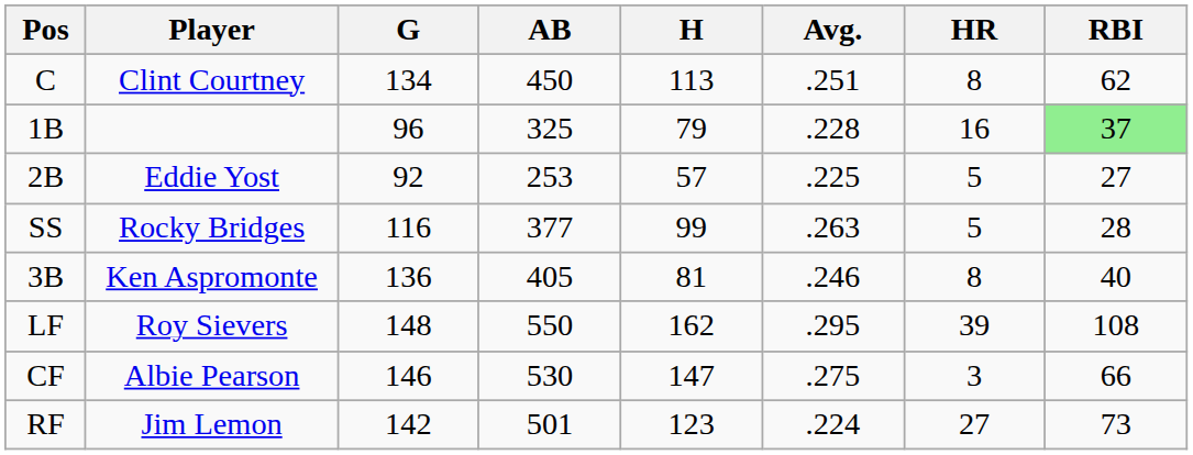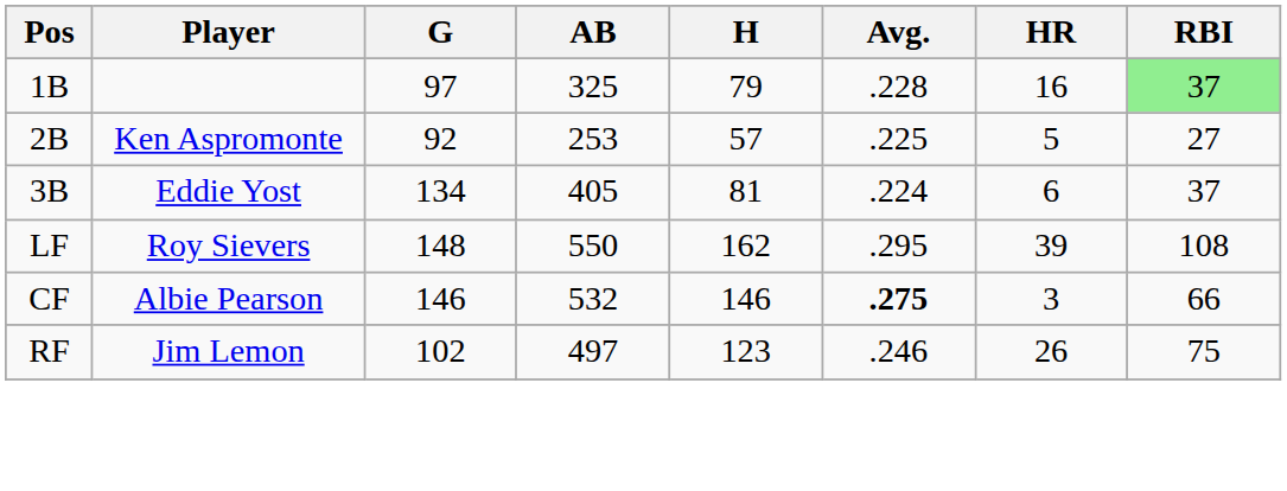 <table class="wikitable sortable">
 <tr>
 <th bgcolor="#DDDDFF" width="5%">Pos</th>
 <th bgcolor="#DDDDFF" width="16%">Player</th>
 <th bgcolor="#DDDDFF" width="9%">G</th>
 <th bgcolor="#DDDDFF" width="9%">AB</th>
 <th bgcolor="#DDDDFF" width="9%">H</th>
 <th bgcolor="#DDDDFF" width="9%">Avg.</th>
 <th bgcolor="#DDDDFF" width="9%">HR</th>
 <th bgcolor="#DDDDFF" width="9%">RBI</th>
 </tr>
-<tr align="center">
-<td>C</td>
-<td><a href='#'>Clint Courtney</a></td>
-<td>134</td>
-<td>450</td>
-<td>113</td>
-<td>.251</td>
-<td>8</td>
-<td>62</td>
-</tr>
 <tr align=center>
 <td>1B</td>
 <td></td>
-<td>96</td>
+<td>97</td>
 <td>325</td>
 <td>79</td>
 <td>.228</td>
 <td>16</td>
 <td style="background: lightgreen;">37</td>
 </tr>
 <tr align="center">
 <td>2B</td>
-<td><a href='#'>Eddie Yost</a></td>
+<td><a href='#'>Ken Aspromonte</a></td>
 <td>92</td>
 <td>253</td>
 <td>57</td>
 <td>.225</td>
 <td>5</td>
 <td>27</td>
 </tr>
 <tr align=center>
-<td>SS</td>
-<td><a href='#'>Rocky Bridges</a></td>
-<td>116</td>
-<td>377</td>
-<td>99</td>
-<td>.263</td>
-<td>5</td>
-<td>28</td>
-</tr>
-<tr align=center>
 <td>3B</td>
-<td><a href='#'>Ken Aspromonte</a></td>
-<td>136</td>
+<td><a href='#'>Eddie Yost</a></td>
+<td>134</td>
 <td>405</td>
 <td>81</td>
-<td>.246</td>
-<td>8</td>
-<td>40</td>
+<td>.224</td>
+<td>6</td>
+<td>37</td>
 </tr>
 <tr align=center>
 <td>LF</td>
 <td><a href='#'>Roy Sievers</a></td>
 <td>148</td>
 <td>550</td>
 <td>162</td>
 <td>.295</td>
 <td>39</td>
 <td>108</td>
 </tr>
 <tr align=center>
 <td>CF</td>
 <td><a href='#'>Albie Pearson</a></td>
 <td>146</td>
-<td>530</td>
-<td>147</td>
-<td>.275</td>
+<td>532</td>
+<td>146</td>
+<td><strong>.275</strong></td>
 <td>3</td>
 <td>66</td>
 </tr>
 <tr align=center>
 <td>RF</td>
 <td><a href='#'>Jim Lemon</a></td>
-<td>142</td>
-<td>501</td>
+<td>102</td>
+<td>497</td>
 <td>123</td>
-<td>.224</td>
-<td>27</td>
-<td>73</td>
+<td>.246</td>
+<td>26</td>
+<td>75</td>
 </tr>
 </table>
